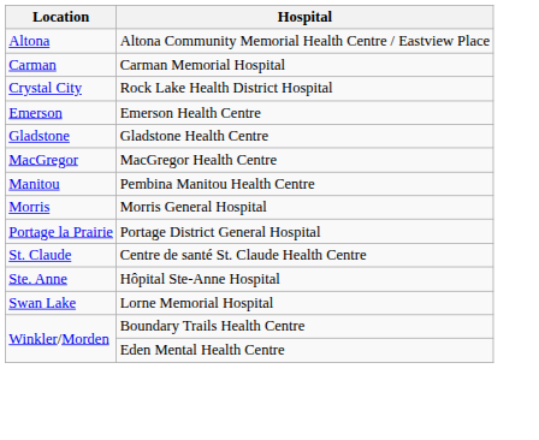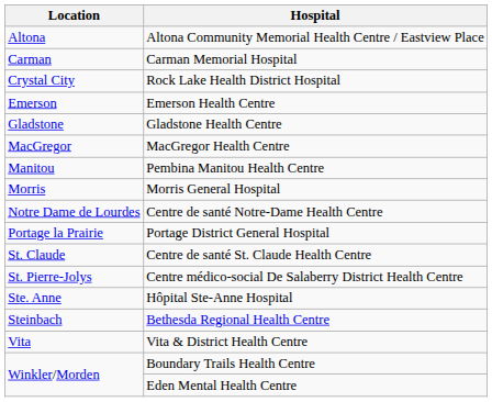 <table class="wikitable">
 <tr>
 <th>Location</th>
 <th>Hospital</th>
 </tr>
 <tr>
 <td><a href='#'>Altona</a></td>
 <td>Altona Community Memorial Health Centre / Eastview Place</td>
 </tr>
 <tr>
 <td><a href='#'>Carman</a></td>
 <td>Carman Memorial Hospital</td>
 </tr>
 <tr>
 <td><a href='#'>Crystal City</a></td>
 <td>Rock Lake Health District Hospital</td>
 </tr>
 <tr>
 <td><a href='#'>Emerson</a></td>
 <td>Emerson Health Centre</td>
 </tr>
 <tr>
 <td><a href='#'>Gladstone</a></td>
 <td>Gladstone Health Centre</td>
 </tr>
 <tr>
 <td><a href='#'>MacGregor</a></td>
 <td>MacGregor Health Centre</td>
 </tr>
 <tr>
 <td><a href='#'>Manitou</a></td>
 <td>Pembina Manitou Health Centre</td>
 </tr>
 <tr>
 <td><a href='#'>Morris</a></td>
 <td>Morris General Hospital</td>
 </tr>
 <tr>
+<td><a href='#'>Notre Dame de Lourdes</a></td>
+<td>Centre de santé Notre-Dame Health Centre</td>
+</tr>
+<tr>
 <td><a href='#'>Portage la Prairie</a></td>
 <td>Portage District General Hospital</td>
 </tr>
 <tr>
 <td><a href='#'>St. Claude</a></td>
 <td>Centre de santé St. Claude Health Centre</td>
 </tr>
 <tr>
+<td><a href='#'>St. Pierre-Jolys</a></td>
+<td>Centre médico-social De Salaberry District Health Centre</td>
+</tr>
+<tr>
 <td><a href='#'>Ste. Anne</a></td>
 <td>Hôpital Ste-Anne Hospital</td>
 </tr>
 <tr>
-<td><a href='#'>Swan Lake</a></td>
-<td>Lorne Memorial Hospital</td>
+<td><a href='#'>Steinbach</a></td>
+<td><a href='#'>Bethesda Regional Health Centre</a></td>
+</tr>
+<tr>
+<td><a href='#'>Vita</a></td>
+<td>Vita & District Health Centre</td>
 </tr>
 <tr>
 <td rowspan="2"><a href='#'>Winkler</a>/<a href='#'>Morden</a></td>
 <td>Boundary Trails Health Centre</td>
 </tr>
 <tr>
 <td>Eden Mental Health Centre</td>
 </tr>
 </table>
